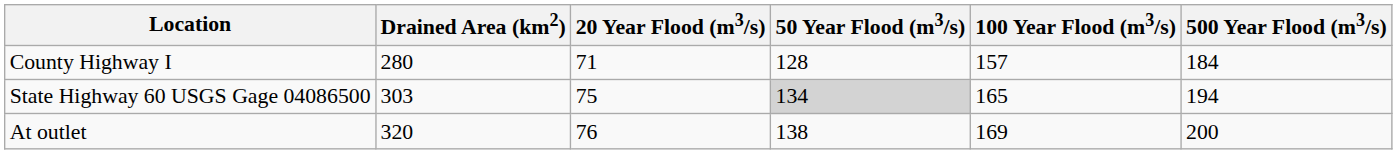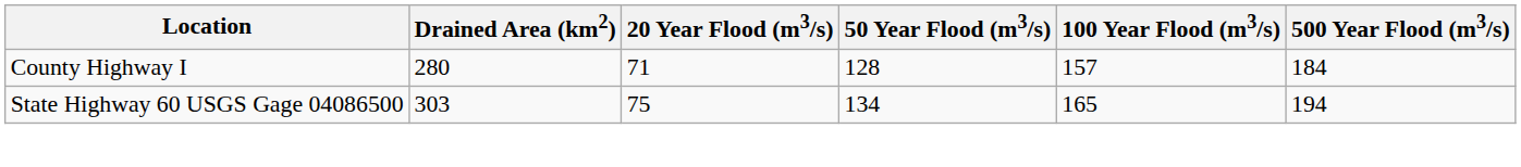 <table class="wikitable">
 <tr>
 <th>Location</th>
 <th>Drained Area (km<sup>2</sup>)</th>
 <th>20 Year Flood (m<sup>3</sup>/s)</th>
 <th>50 Year Flood (m<sup>3</sup>/s)</th>
 <th>100 Year Flood (m<sup>3</sup>/s)</th>
 <th>500 Year Flood (m<sup>3</sup>/s)</th>
 </tr>
 <tr>
 <td>County Highway I</td>
 <td>280</td>
 <td>71</td>
 <td>128</td>
 <td>157</td>
 <td>184</td>
 </tr>
 <tr>
 <td>State Highway 60 USGS Gage 04086500</td>
 <td>303</td>
 <td>75</td>
-<td style="background: lightgrey;">134</td>
+<td>134</td>
 <td>165</td>
 <td>194</td>
 </tr>
-<tr>
-<td>At outlet</td>
-<td>320</td>
-<td>76</td>
-<td>138</td>
-<td>169</td>
-<td>200</td>
-</tr>
 </table>
